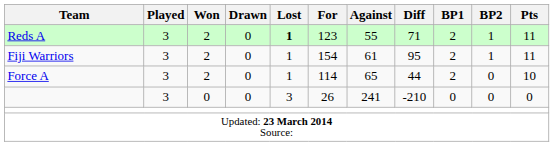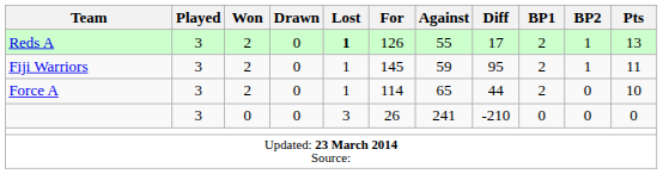 <table class="wikitable">
 <tr>
 <th width=165>Team</th>
 <th width=40>Played</th>
 <th width=40>Won</th>
 <th width=40>Drawn</th>
 <th width=40>Lost</th>
 <th width=40>For</th>
 <th width=40>Against</th>
 <th width=40>Diff</th>
 <th width=40>BP1</th>
 <th width=40>BP2</th>
 <th width=40>Pts</th>
 </tr>
 <tr style="background:#cfc; text-align:center;">
 <td align=left><a href='#'>Reds A</a></td>
 <td>3</td>
 <td>2</td>
 <td>0</td>
 <td><strong>1</strong></td>
-<td>123</td>
+<td>126</td>
 <td>55</td>
-<td>71</td>
+<td>17</td>
 <td>2</td>
 <td>1</td>
-<td>11</td>
+<td>13</td>
 </tr>
 <tr style="text-align:center;">
 <td align=left><a href='#'>Fiji Warriors</a></td>
 <td>3</td>
 <td>2</td>
 <td>0</td>
 <td>1</td>
-<td>154</td>
-<td>61</td>
+<td>145</td>
+<td>59</td>
 <td>95</td>
 <td>2</td>
 <td>1</td>
 <td>11</td>
 </tr>
 <tr style="text-align:center;">
 <td align=left><a href='#'>Force A</a></td>
 <td>3</td>
 <td>2</td>
 <td>0</td>
 <td>1</td>
 <td>114</td>
 <td>65</td>
 <td>44</td>
 <td>2</td>
 <td>0</td>
 <td>10</td>
 </tr>
 <tr style="text-align:center;">
 <td align=left></td>
 <td>3</td>
 <td>0</td>
 <td>0</td>
 <td>3</td>
 <td>26</td>
 <td>241</td>
 <td>-210</td>
 <td>0</td>
 <td>0</td>
 <td>0</td>
 </tr>
 <tr bgcolor="#ffffff" align=center style="border:0px">
 <td colspan="15"></td>
 </tr>
 <tr bgcolor="#ffffff" align=center style="border:0px">
 <td colspan="15" style=line-height:80%><small>Updated: <strong>23 March 2014</strong><br>Source: </small><br></td>
 </tr>
 </table>
